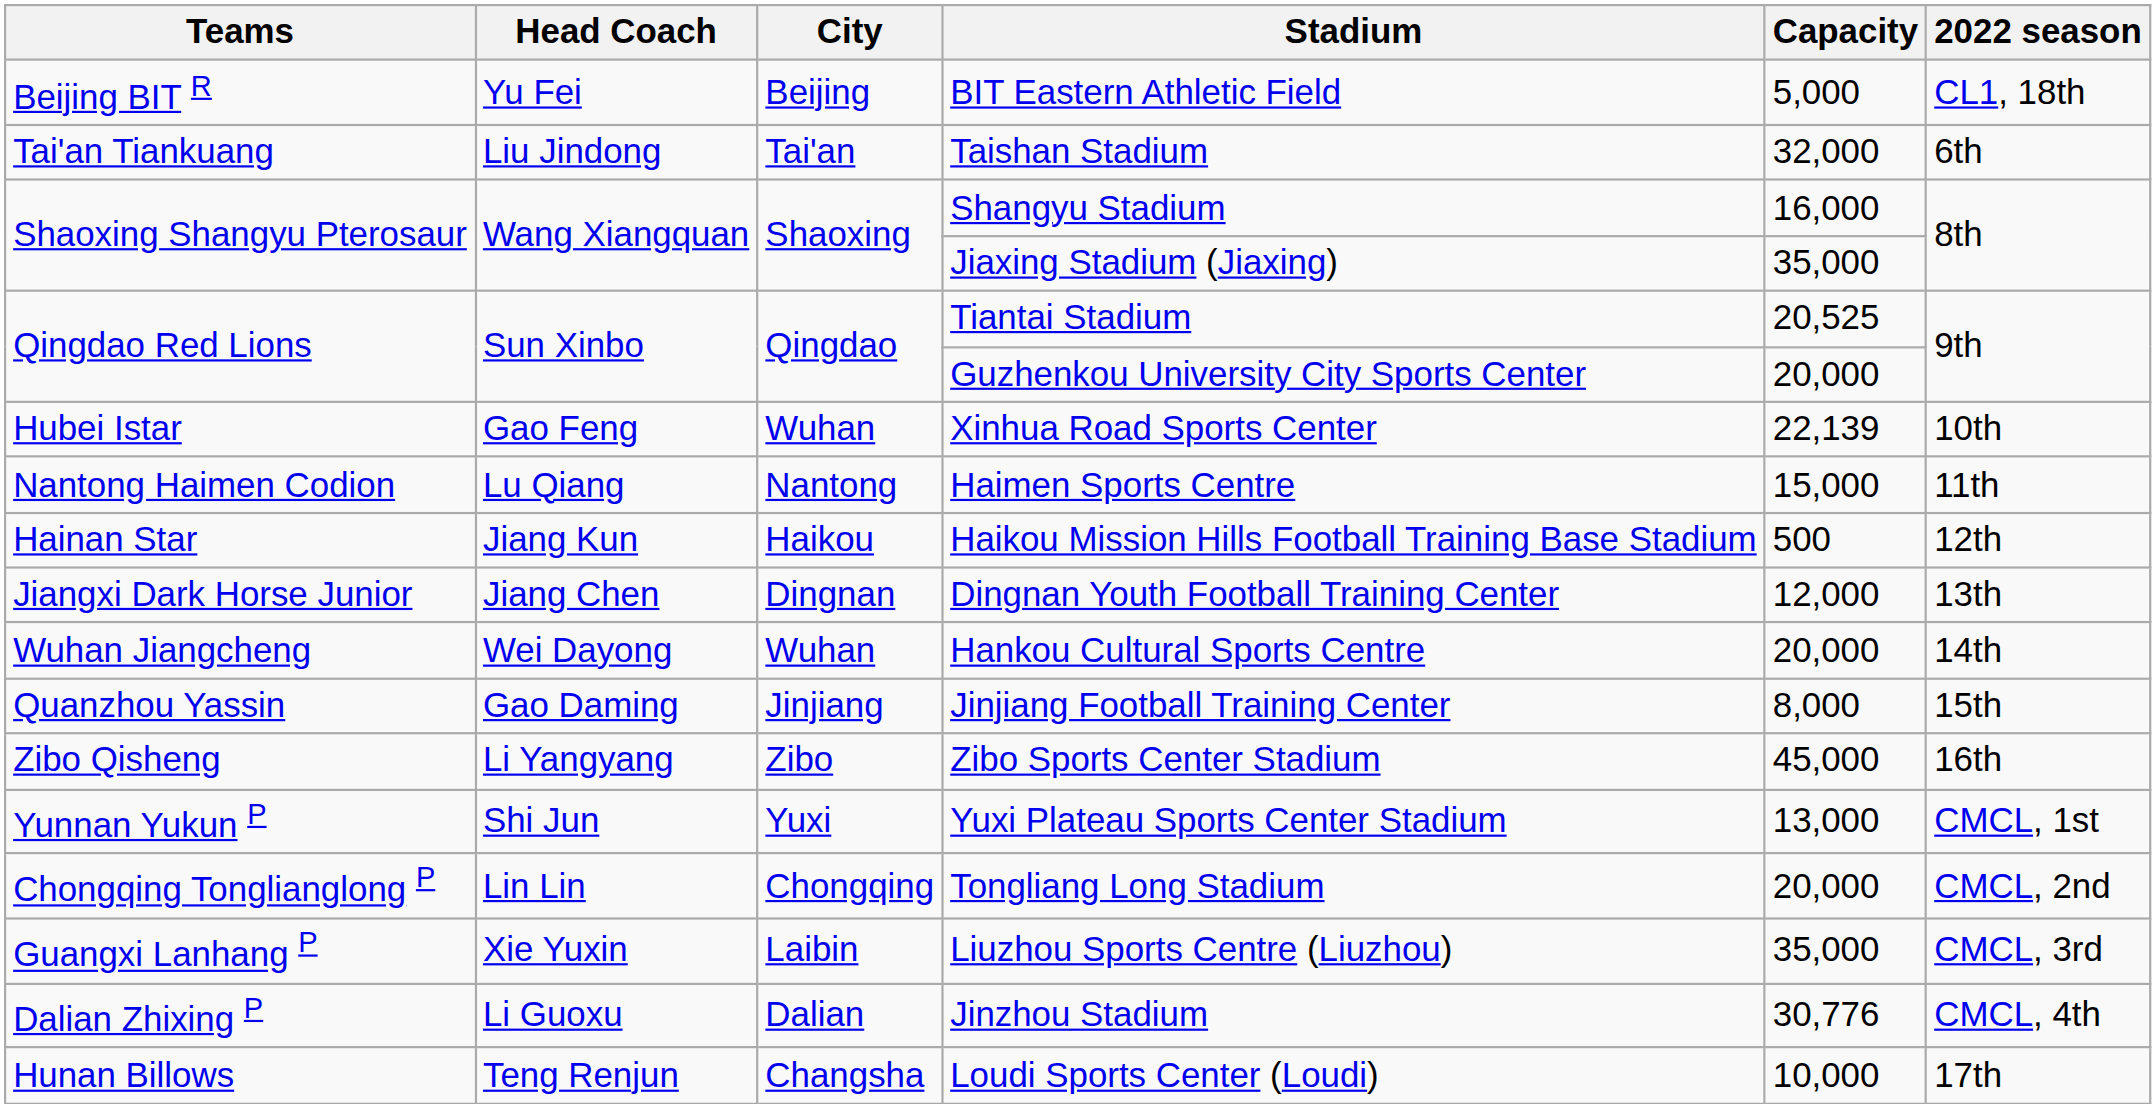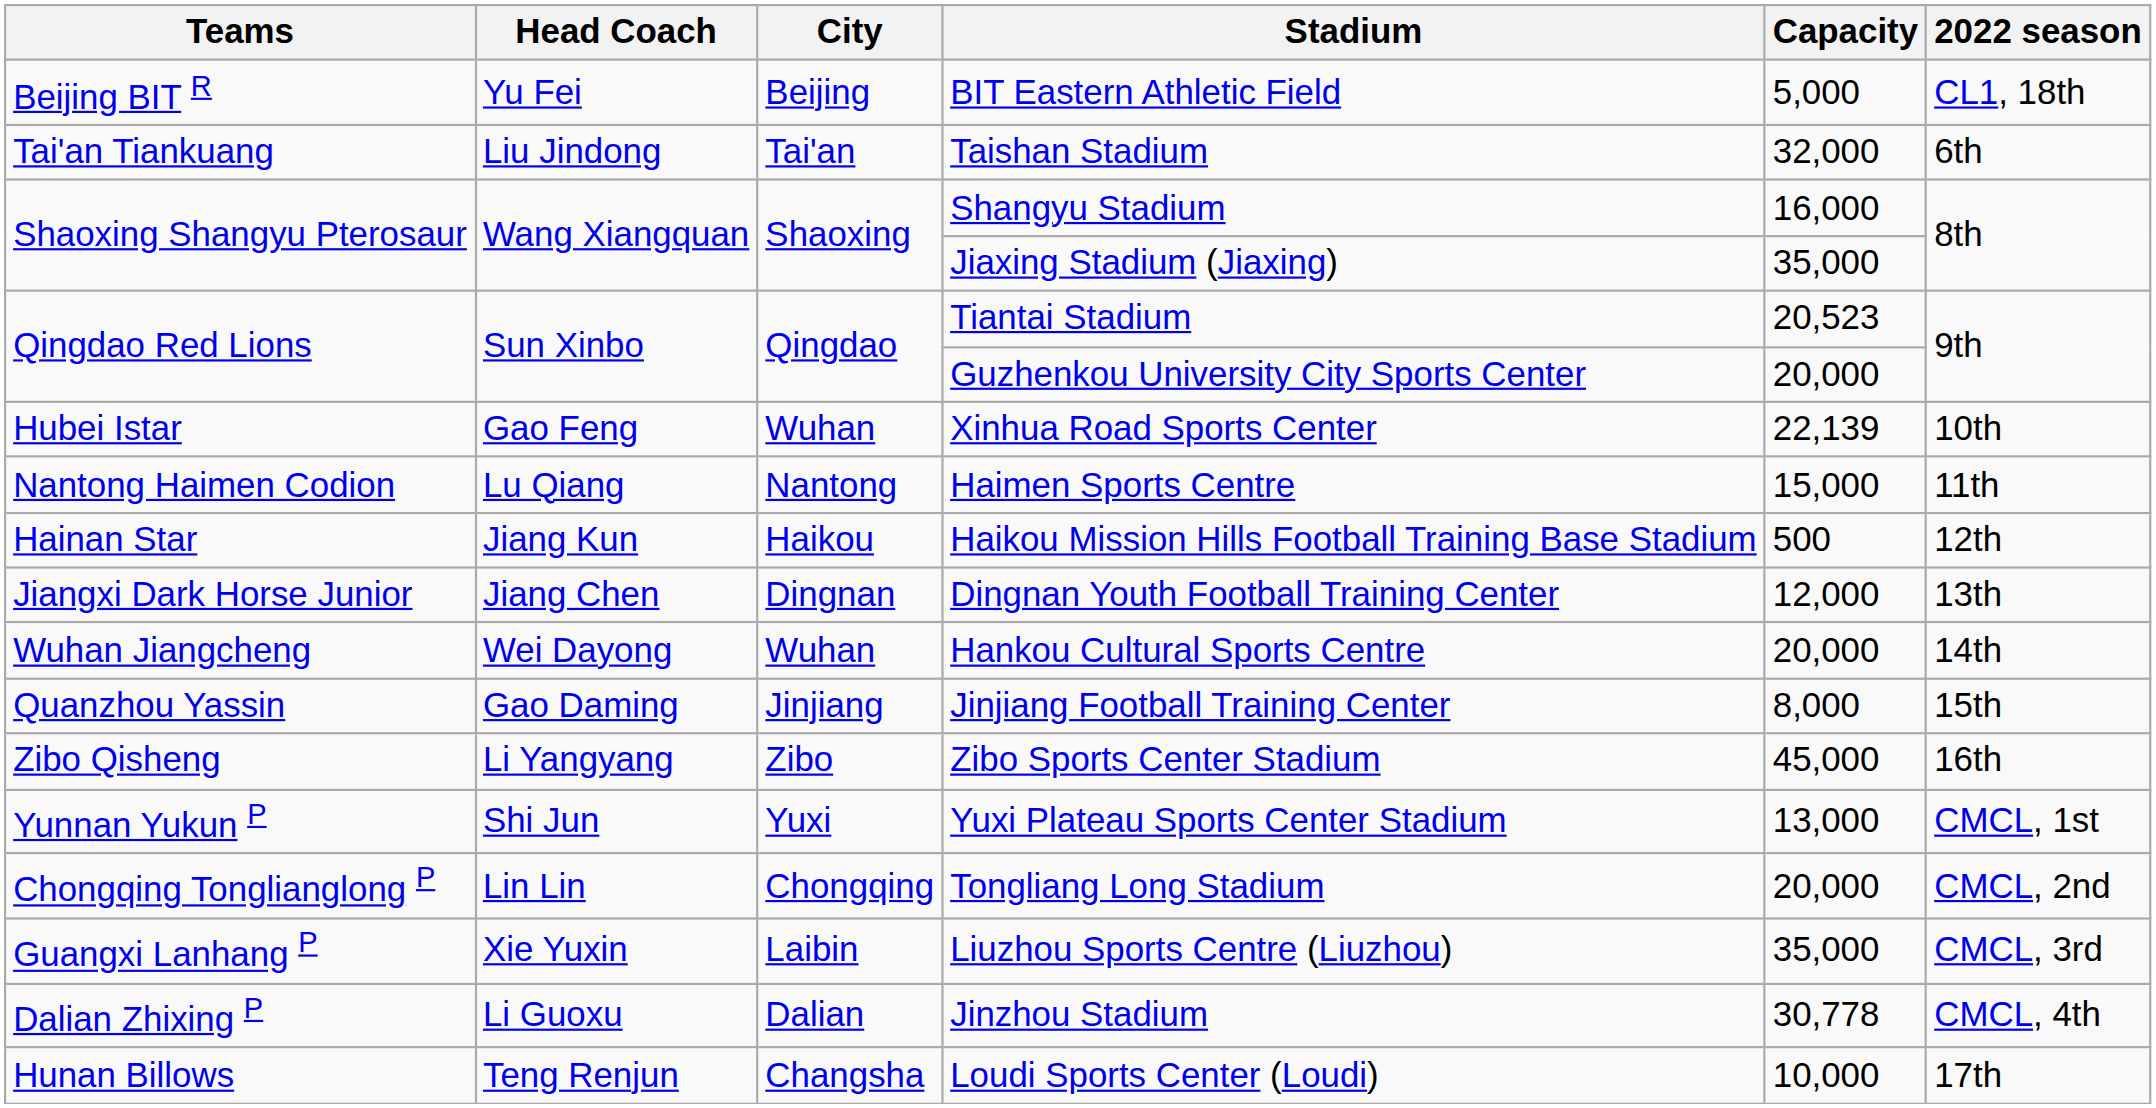 <table class="wikitable sortable" style="font-size:100%">
 <tr>
 <th>Teams</th>
 <th>Head Coach</th>
 <th>City</th>
 <th>Stadium</th>
 <th>Capacity</th>
 <th>2022 season</th>
 </tr>
 <tr>
 <td><a href='#'>Beijing BIT</a> <sup><a href='#'>R</a></sup></td>
 <td> <a href='#'>Yu Fei</a></td>
 <td><a href='#'>Beijing</a></td>
 <td><a href='#'>BIT Eastern Athletic Field</a></td>
 <td>5,000</td>
 <td data-sort-value="1"><a href='#'>CL1</a>, 18th</td>
 </tr>
 <tr>
 <td><a href='#'>Tai'an Tiankuang</a></td>
 <td> <a href='#'>Liu Jindong</a></td>
 <td><a href='#'>Tai'an</a></td>
 <td><a href='#'>Taishan Stadium</a></td>
 <td>32,000</td>
 <td data-sort-value="2">6th</td>
 </tr>
 <tr>
 <td rowspan="2"><a href='#'>Shaoxing Shangyu Pterosaur</a></td>
 <td rowspan="2"> <a href='#'>Wang Xiangquan</a></td>
 <td rowspan="2"><a href='#'>Shaoxing</a></td>
 <td><a href='#'>Shangyu Stadium</a></td>
 <td>16,000</td>
 <td data-sort-value="3"; rowspan="2">8th</td>
 </tr>
 <tr>
 <td><a href='#'>Jiaxing Stadium</a> (<a href='#'>Jiaxing</a>)</td>
 <td>35,000</td>
 </tr>
 <tr>
 <td rowspan="2"><a href='#'>Qingdao Red Lions</a></td>
 <td rowspan="2"> <a href='#'>Sun Xinbo</a></td>
 <td rowspan="2"><a href='#'>Qingdao</a></td>
 <td><a href='#'>Tiantai Stadium</a></td>
-<td>20,525</td>
+<td>20,523</td>
 <td data-sort-value="4"; rowspan="2">9th</td>
 </tr>
 <tr>
 <td><a href='#'>Guzhenkou University City Sports Center</a></td>
 <td>20,000</td>
 </tr>
 <tr>
 <td><a href='#'>Hubei Istar</a></td>
 <td> <a href='#'>Gao Feng</a></td>
 <td><a href='#'>Wuhan</a></td>
 <td><a href='#'>Xinhua Road Sports Center</a></td>
 <td>22,139</td>
 <td data-sort-value="5">10th</td>
 </tr>
 <tr>
 <td><a href='#'>Nantong Haimen Codion</a></td>
 <td> <a href='#'>Lu Qiang</a></td>
 <td><a href='#'>Nantong</a></td>
 <td><a href='#'>Haimen Sports Centre</a></td>
 <td>15,000</td>
 <td data-sort-value="6">11th</td>
 </tr>
 <tr>
 <td><a href='#'>Hainan Star</a></td>
 <td> <a href='#'>Jiang Kun</a></td>
 <td><a href='#'>Haikou</a></td>
 <td><a href='#'>Haikou Mission Hills Football Training Base Stadium</a></td>
 <td>500</td>
 <td data-sort-value="7">12th</td>
 </tr>
 <tr>
 <td><a href='#'>Jiangxi Dark Horse Junior</a></td>
 <td> <a href='#'>Jiang Chen</a></td>
 <td><a href='#'>Dingnan</a></td>
 <td><a href='#'>Dingnan Youth Football Training Center</a></td>
 <td>12,000</td>
 <td data-sort-value="8">13th</td>
 </tr>
 <tr>
 <td><a href='#'>Wuhan Jiangcheng</a></td>
 <td> <a href='#'>Wei Dayong</a></td>
 <td><a href='#'>Wuhan</a></td>
 <td><a href='#'>Hankou Cultural Sports Centre</a></td>
 <td>20,000</td>
 <td data-sort-value="9">14th</td>
 </tr>
 <tr>
 <td><a href='#'>Quanzhou Yassin</a></td>
 <td> <a href='#'>Gao Daming</a></td>
 <td><a href='#'>Jinjiang</a></td>
 <td><a href='#'>Jinjiang Football Training Center</a></td>
 <td>8,000</td>
 <td data-sort-value="10">15th</td>
 </tr>
 <tr>
 <td><a href='#'>Zibo Qisheng</a></td>
 <td> <a href='#'>Li Yangyang</a></td>
 <td><a href='#'>Zibo</a></td>
 <td><a href='#'>Zibo Sports Center Stadium</a></td>
 <td>45,000</td>
 <td data-sort-value="11">16th</td>
 </tr>
 <tr>
 <td><a href='#'>Yunnan Yukun</a> <sup><a href='#'>P</a></sup></td>
 <td> <a href='#'>Shi Jun</a></td>
 <td><a href='#'>Yuxi</a></td>
 <td><a href='#'>Yuxi Plateau Sports Center Stadium</a></td>
 <td>13,000</td>
 <td data-sort-value="12"><a href='#'>CMCL</a>, 1st</td>
 </tr>
 <tr>
 <td><a href='#'>Chongqing Tonglianglong</a> <sup><a href='#'>P</a></sup></td>
 <td> <a href='#'>Lin Lin</a></td>
 <td><a href='#'>Chongqing</a></td>
 <td><a href='#'>Tongliang Long Stadium</a></td>
 <td>20,000</td>
 <td data-sort-value="13"><a href='#'>CMCL</a>, 2nd</td>
 </tr>
 <tr>
 <td><a href='#'>Guangxi Lanhang</a> <sup><a href='#'>P</a></sup></td>
 <td> <a href='#'>Xie Yuxin</a></td>
 <td><a href='#'>Laibin</a></td>
 <td><a href='#'>Liuzhou Sports Centre</a> (<a href='#'>Liuzhou</a>)</td>
 <td>35,000</td>
 <td data-sort-value="14"><a href='#'>CMCL</a>, 3rd</td>
 </tr>
 <tr>
 <td><a href='#'>Dalian Zhixing</a> <sup><a href='#'>P</a></sup></td>
 <td> <a href='#'>Li Guoxu</a></td>
 <td><a href='#'>Dalian</a></td>
 <td><a href='#'>Jinzhou Stadium</a></td>
-<td>30,776</td>
+<td>30,778</td>
 <td data-sort-value="15"><a href='#'>CMCL</a>, 4th</td>
 </tr>
 <tr>
 <td><a href='#'>Hunan Billows</a></td>
 <td> <a href='#'>Teng Renjun</a></td>
 <td><a href='#'>Changsha</a></td>
 <td><a href='#'>Loudi Sports Center</a> (<a href='#'>Loudi</a>)</td>
 <td>10,000</td>
 <td data-sort-value="15">17th</td>
 </tr>
 </table>
